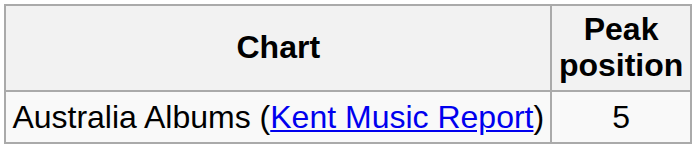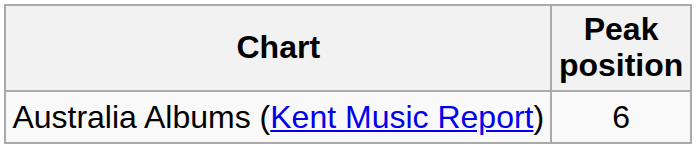 <table class="wikitable sortable">
 <tr>
 <th>Chart</th>
 <th>Peak<br>position</th>
 </tr>
 <tr>
 <td>Australia Albums (<a href='#'>Kent Music Report</a>)</td>
-<td align=center>5</td>
+<td align=center>6</td>
 </tr>
 <tr>
 </tr>
 <tr>
 </tr>
 <tr>
 </tr>
 </table>
